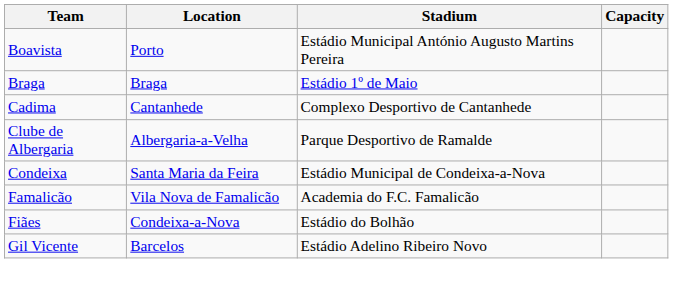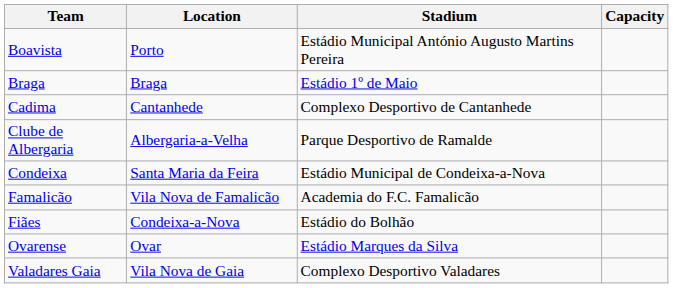 <table class="wikitable sortable">
 <tr>
 <th width="120">Team</th>
 <th width="170">Location</th>
 <th width="310">Stadium</th>
 <th>Capacity</th>
 </tr>
 <tr>
 <td><a href='#'>Boavista</a></td>
 <td><a href='#'>Porto</a> </td>
 <td>Estádio Municipal António Augusto Martins Pereira</td>
 <td style="text-align:center"></td>
 </tr>
 <tr>
 <td><a href='#'>Braga</a></td>
 <td><a href='#'>Braga</a></td>
 <td><a href='#'>Estádio 1º de Maio</a></td>
 <td style="text-align:center"></td>
 </tr>
 <tr>
 <td><a href='#'>Cadima</a></td>
 <td><a href='#'>Cantanhede</a> </td>
 <td>Complexo Desportivo de Cantanhede</td>
 <td style="text-align:center"></td>
 </tr>
 <tr>
 <td><a href='#'>Clube de Albergaria</a></td>
 <td><a href='#'>Albergaria-a-Velha</a></td>
 <td>Parque Desportivo de Ramalde</td>
 <td style="text-align:center"></td>
 </tr>
 <tr>
 <td><a href='#'>Condeixa</a></td>
 <td><a href='#'>Santa Maria da Feira</a> </td>
 <td>Estádio Municipal de Condeixa-a-Nova</td>
 <td style="text-align:center"></td>
 </tr>
 <tr>
 <td><a href='#'>Famalicão</a></td>
 <td><a href='#'>Vila Nova de Famalicão</a></td>
 <td>Academia do F.C. Famalicão</td>
 <td style="text-align:center"></td>
 </tr>
 <tr>
 <td><a href='#'>Fiães</a></td>
 <td><a href='#'>Condeixa-a-Nova</a></td>
 <td>Estádio do Bolhão</td>
 <td style="text-align:center"></td>
 </tr>
 <tr>
-<td><a href='#'>Gil Vicente</a></td>
-<td><a href='#'>Barcelos</a></td>
-<td>Estádio Adelino Ribeiro Novo</td>
+<td><a href='#'>Ovarense</a></td>
+<td><a href='#'>Ovar</a></td>
+<td><a href='#'>Estádio Marques da Silva</a></td>
+<td style="text-align:center"></td>
+</tr>
+<tr>
+<td><a href='#'>Valadares Gaia</a></td>
+<td><a href='#'>Vila Nova de Gaia</a></td>
+<td>Complexo Desportivo Valadares</td>
 <td style="text-align:center"></td>
 </tr>
 </table>
